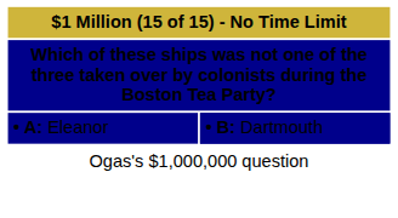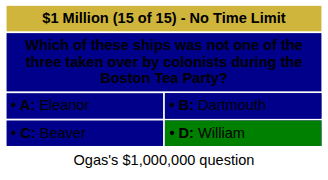 <table cellpadding="5" cellspacing="2" width="350" style="float:right; background:#FFFFFF">
 <tr style=text-align:center; bgcolor="CFB53B">
 <td colspan=2><span><strong>$1 Million (15 of 15) - No Time Limit</strong></span></td>
 </tr>
 <tr style=text-align:center; bgcolor="00008B">
 <td colspan=2><span><strong>Which of these ships was not one of the three taken over by colonists during the Boston Tea Party?</strong></span></td>
 </tr>
 <tr style=text-align:left; bgcolor="00008B">
 <td width="50%"><span><strong>• A:</strong></span>  <span>Eleanor</span></td>
 <td style=text-align:left; bgcolor="00008B"><span><strong>• B:</strong></span> <span>Dartmouth</span></td>
 </tr>
+<tr style=text-align:left; bgcolor="00008B">
+<td><span><strong>• C:</strong></span> <span>Beaver</span></td>
+<td style=text-align:left; bgcolor="green"><span><strong>• D:</strong></span>  <span>William</span></td>
+</tr>
 <tr style=text-align:center>
 <td colspan=2>Ogas's $1,000,000 question</td>
 </tr>
 </table>
